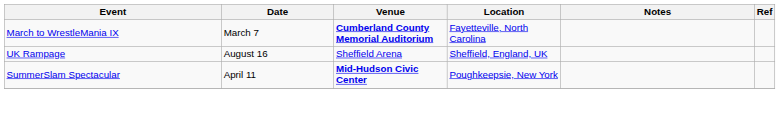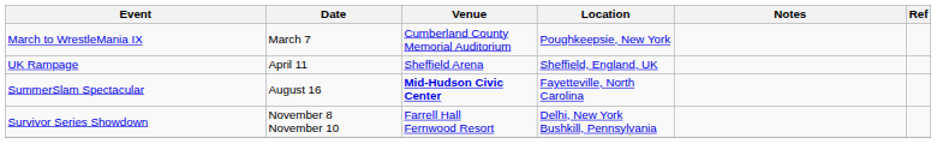 <table class="wikitable plainrowheaders sortable" style="width:100%;">
 <tr>
 <th style="width:29%;">Event</th>
 <th style="width:15%;">Date</th>
 <th style="width:15%;">Venue</th>
 <th style="width:15%;">Location</th>
 <th style="width:99%;">Notes</th>
 <th style="width:99%;">Ref</th>
 </tr>
 <tr>
 <td><a href='#'>March to WrestleMania IX</a></td>
 <td>March 7<br></td>
-<td><strong><a href='#'>Cumberland County Memorial Auditorium</a></strong></td>
-<td><a href='#'>Fayetteville, North Carolina</a></td>
+<td><a href='#'>Cumberland County Memorial Auditorium</a></td>
+<td><a href='#'>Poughkeepsie, New York</a></td>
 <td></td>
 <td></td>
 </tr>
 <tr>
 <td><a href='#'>UK Rampage</a></td>
-<td>August 16<br></td>
+<td>April 11</td>
 <td><a href='#'>Sheffield Arena</a></td>
 <td><a href='#'>Sheffield, England, UK</a></td>
 <td></td>
 <td></td>
 </tr>
 <tr>
 <td><a href='#'>SummerSlam Spectacular</a></td>
-<td>April 11</td>
+<td>August 16<br></td>
 <td><strong><a href='#'>Mid-Hudson Civic Center</a></strong></td>
-<td><a href='#'>Poughkeepsie, New York</a></td>
+<td><a href='#'>Fayetteville, North Carolina</a></td>
+<td></td>
+<td></td>
+</tr>
+<tr>
+<td><a href='#'>Survivor Series Showdown</a></td>
+<td>November 8<br>November 10<br></td>
+<td><a href='#'>Farrell Hall</a><br><a href='#'>Fernwood Resort</a></td>
+<td><a href='#'>Delhi, New York</a><br><a href='#'>Bushkill, Pennsylvania</a></td>
 <td></td>
 <td></td>
 </tr>
 <tr>
 </tr>
 </table>
